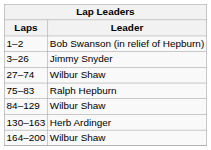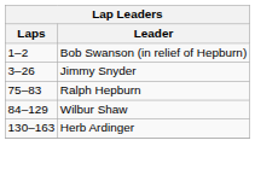 <table class="wikitable">
 <tr>
 <th colspan=2>Lap Leaders</th>
 </tr>
 <tr>
 <th>Laps</th>
 <th>Leader</th>
 </tr>
 <tr>
 <td>1–2</td>
 <td>Bob Swanson (in relief of Hepburn)</td>
 </tr>
 <tr>
 <td>3–26</td>
 <td>Jimmy Snyder</td>
 </tr>
 <tr>
-<td>27–74</td>
-<td>Wilbur Shaw</td>
-</tr>
-<tr>
 <td>75–83</td>
 <td>Ralph Hepburn</td>
 </tr>
 <tr>
 <td>84–129</td>
 <td>Wilbur Shaw</td>
 </tr>
 <tr>
 <td>130–163</td>
 <td>Herb Ardinger</td>
 </tr>
 <tr>
-<td>164–200</td>
-<td>Wilbur Shaw</td>
-</tr>
-<tr>
 </tr>
 </table>
